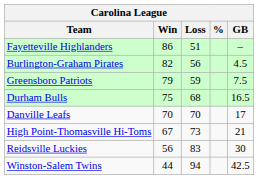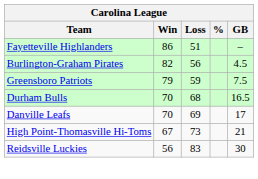 <table class="wikitable">
 <tr>
 <th colspan="5">Carolina League</th>
 </tr>
 <tr>
 <th width="60%">Team</th>
 <th>Win</th>
 <th>Loss</th>
 <th>%</th>
 <th>GB</th>
 </tr>
 <tr align=center bgcolor=ccffcc>
 <td align=left><a href='#'>Fayetteville Highlanders</a></td>
 <td>86</td>
 <td>51</td>
 <td></td>
 <td>–</td>
 </tr>
 <tr align=center bgcolor=ccffcc>
 <td align=left><a href='#'>Burlington-Graham Pirates</a></td>
 <td>82</td>
 <td>56</td>
 <td></td>
 <td>4.5</td>
 </tr>
 <tr align=center bgcolor=ccffcc>
 <td align=left><a href='#'>Greensboro Patriots</a></td>
 <td>79</td>
 <td>59</td>
 <td></td>
 <td>7.5</td>
 </tr>
 <tr align=center bgcolor=ccffcc>
 <td align=left><a href='#'>Durham Bulls</a></td>
-<td>75</td>
+<td>70</td>
 <td>68</td>
 <td></td>
 <td>16.5</td>
 </tr>
 <tr align=center>
 <td align=left><a href='#'>Danville Leafs</a></td>
 <td>70</td>
-<td>70</td>
+<td>69</td>
 <td></td>
 <td>17</td>
 </tr>
 <tr align=center>
 <td align=left><a href='#'>High Point-Thomasville Hi-Toms</a></td>
 <td>67</td>
 <td>73</td>
 <td></td>
 <td>21</td>
 </tr>
 <tr align=center>
 <td align=left><a href='#'>Reidsville Luckies</a></td>
 <td>56</td>
 <td>83</td>
 <td></td>
 <td>30</td>
 </tr>
-<tr align=center>
-<td align=left><a href='#'>Winston-Salem Twins</a></td>
-<td>44</td>
-<td>94</td>
-<td></td>
-<td>42.5</td>
-</tr>
 </table>
